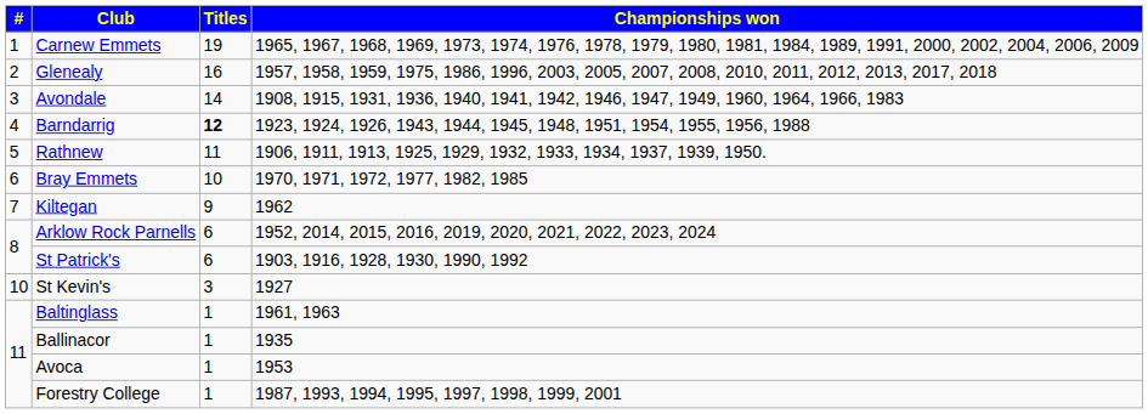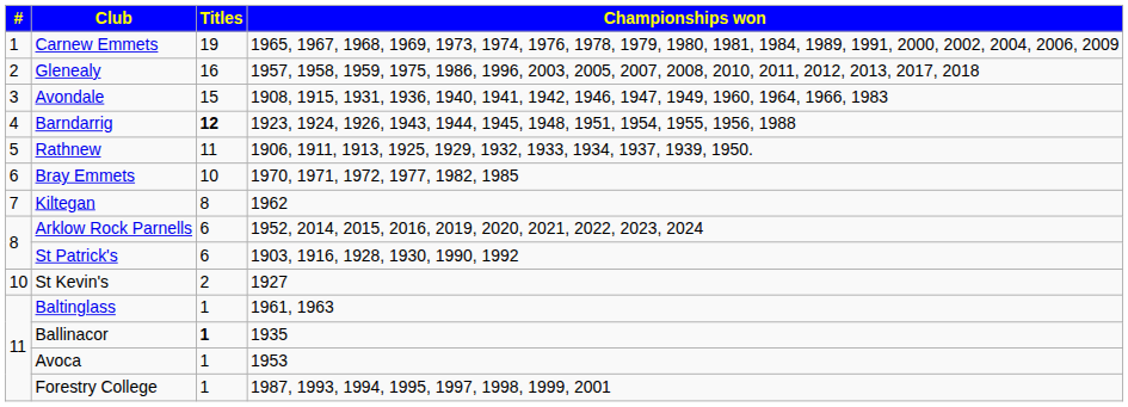 <table class="wikitable sortable" style="text-align:left">
 <tr>
 <th style="background:blue;color:yellow;">#</th>
 <th style="background:blue;color:yellow;">Club</th>
 <th style="background:blue;color:yellow;">Titles</th>
 <th style="background:blue;color:yellow;">Championships won</th>
 </tr>
 <tr>
 <td>1</td>
 <td><a href='#'>Carnew Emmets</a></td>
 <td>19</td>
 <td>1965, 1967, 1968, 1969, 1973, 1974, 1976, 1978, 1979, 1980, 1981, 1984, 1989, 1991, 2000, 2002, 2004, 2006, 2009</td>
 </tr>
 <tr>
 <td>2</td>
 <td><a href='#'>Glenealy</a></td>
 <td>16</td>
 <td>1957, 1958, 1959, 1975, 1986, 1996, 2003, 2005, 2007, 2008, 2010, 2011, 2012, 2013, 2017, 2018</td>
 </tr>
 <tr>
 <td>3</td>
 <td><a href='#'>Avondale</a></td>
-<td>14</td>
+<td>15</td>
 <td>1908, 1915, 1931, 1936, 1940, 1941, 1942, 1946, 1947, 1949, 1960, 1964, 1966, 1983</td>
 </tr>
 <tr>
 <td>4</td>
 <td><a href='#'>Barndarrig</a></td>
 <td><strong>12</strong></td>
 <td>1923, 1924, 1926, 1943, 1944, 1945, 1948, 1951, 1954, 1955, 1956, 1988</td>
 </tr>
 <tr>
 <td>5</td>
 <td><a href='#'>Rathnew</a></td>
 <td>11</td>
 <td>1906, 1911, 1913, 1925, 1929, 1932, 1933, 1934, 1937, 1939, 1950.</td>
 </tr>
 <tr>
 <td rowspan="1">6</td>
 <td><a href='#'>Bray Emmets</a></td>
 <td>10</td>
 <td>1970, 1971, 1972, 1977, 1982, 1985</td>
 </tr>
 <tr>
 <td rowspan="1">7</td>
 <td><a href='#'>Kiltegan</a></td>
-<td>9</td>
+<td>8</td>
 <td>1962</td>
 </tr>
 <tr>
 <td rowspan="2">8</td>
 <td><a href='#'>Arklow Rock Parnells</a></td>
 <td>6</td>
 <td>1952, 2014, 2015, 2016, 2019, 2020, 2021, 2022, 2023, 2024</td>
 </tr>
 <tr>
 <td><a href='#'>St Patrick's</a></td>
 <td>6</td>
 <td>1903, 1916, 1928, 1930, 1990, 1992</td>
 </tr>
 <tr>
 <td>10</td>
 <td>St Kevin's</td>
-<td>3</td>
+<td>2</td>
 <td>1927</td>
 </tr>
 <tr>
 <td rowspan="4">11</td>
 <td><a href='#'>Baltinglass</a></td>
 <td>1</td>
 <td>1961, 1963</td>
 </tr>
 <tr>
 <td>Ballinacor</td>
-<td>1</td>
+<td><strong>1</strong></td>
 <td>1935</td>
 </tr>
 <tr>
 <td>Avoca</td>
 <td>1</td>
 <td>1953</td>
 </tr>
 <tr>
 <td>Forestry College</td>
 <td>1</td>
 <td>1987, 1993, 1994, 1995, 1997, 1998, 1999, 2001</td>
 </tr>
 </table>
